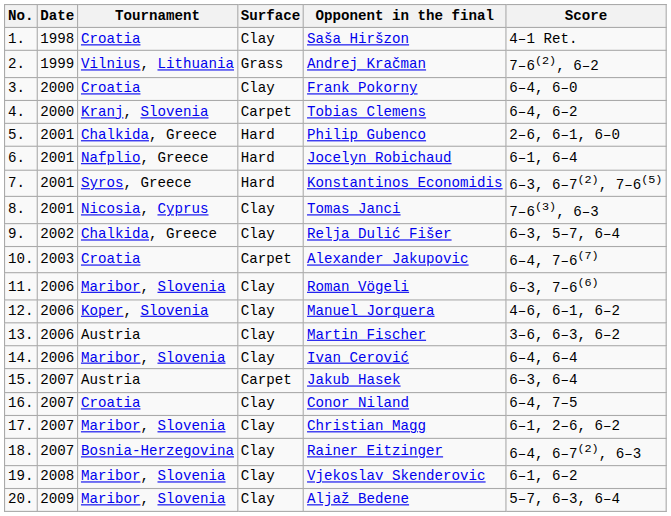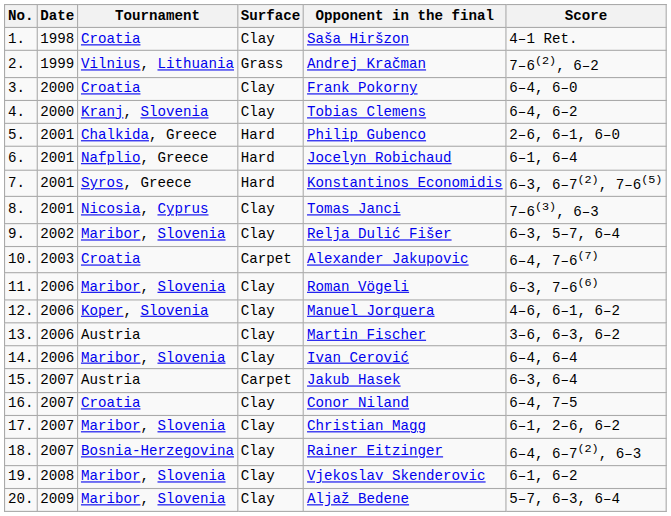 <table class="wikitable">
 <tr>
 <th>No.</th>
 <th>Date</th>
 <th>Tournament</th>
 <th>Surface</th>
 <th>Opponent in the final</th>
 <th>Score</th>
 </tr>
 <tr>
 <td>1.</td>
 <td>1998</td>
 <td><a href='#'>Croatia</a></td>
 <td>Clay</td>
 <td> <a href='#'>Saša Hiršzon</a></td>
 <td>4–1 Ret.</td>
 </tr>
 <tr>
 <td>2.</td>
 <td>1999</td>
 <td><a href='#'>Vilnius</a>, <a href='#'>Lithuania</a></td>
 <td>Grass</td>
 <td> <a href='#'>Andrej Kračman</a></td>
 <td>7–6<sup>(2)</sup>, 6–2</td>
 </tr>
 <tr>
 <td>3.</td>
 <td>2000</td>
 <td><a href='#'>Croatia</a></td>
 <td>Clay</td>
 <td> <a href='#'>Frank Pokorny</a></td>
 <td>6–4, 6–0</td>
 </tr>
 <tr>
 <td>4.</td>
 <td>2000</td>
 <td><a href='#'>Kranj</a>, <a href='#'>Slovenia</a></td>
-<td>Carpet</td>
+<td>Clay</td>
 <td> <a href='#'>Tobias Clemens</a></td>
 <td>6–4, 6–2</td>
 </tr>
 <tr>
 <td>5.</td>
 <td>2001</td>
 <td><a href='#'>Chalkida</a>, Greece</td>
 <td>Hard</td>
 <td> <a href='#'>Philip Gubenco</a></td>
 <td>2–6, 6–1, 6–0</td>
 </tr>
 <tr>
 <td>6.</td>
 <td>2001</td>
 <td><a href='#'>Nafplio</a>, Greece</td>
 <td>Hard</td>
 <td> <a href='#'>Jocelyn Robichaud</a></td>
 <td>6–1, 6–4</td>
 </tr>
 <tr>
 <td>7.</td>
 <td>2001</td>
 <td><a href='#'>Syros</a>, Greece</td>
 <td>Hard</td>
 <td> <a href='#'>Konstantinos Economidis</a></td>
 <td>6–3, 6–7<sup>(2)</sup>, 7–6<sup>(5)</sup></td>
 </tr>
 <tr>
 <td>8.</td>
 <td>2001</td>
 <td><a href='#'>Nicosia</a>, <a href='#'>Cyprus</a></td>
 <td>Clay</td>
 <td> <a href='#'>Tomas Janci</a></td>
 <td>7–6<sup>(3)</sup>, 6–3</td>
 </tr>
 <tr>
 <td>9.</td>
 <td>2002</td>
-<td><a href='#'>Chalkida</a>, Greece</td>
+<td><a href='#'>Maribor</a>, <a href='#'>Slovenia</a></td>
 <td>Clay</td>
 <td> <a href='#'>Relja Dulić Fišer</a></td>
 <td>6–3, 5–7, 6–4</td>
 </tr>
 <tr>
 <td>10.</td>
 <td>2003</td>
 <td><a href='#'>Croatia</a></td>
 <td>Carpet</td>
 <td> <a href='#'>Alexander Jakupovic</a></td>
 <td>6–4, 7–6<sup>(7)</sup></td>
 </tr>
 <tr>
 <td>11.</td>
 <td>2006</td>
 <td><a href='#'>Maribor</a>, <a href='#'>Slovenia</a></td>
 <td>Clay</td>
 <td> <a href='#'>Roman Vögeli</a></td>
 <td>6–3, 7–6<sup>(6)</sup></td>
 </tr>
 <tr>
 <td>12.</td>
 <td>2006</td>
 <td><a href='#'>Koper</a>, <a href='#'>Slovenia</a></td>
 <td>Clay</td>
 <td> <a href='#'>Manuel Jorquera</a></td>
 <td>4–6, 6–1, 6–2</td>
 </tr>
 <tr>
 <td>13.</td>
 <td>2006</td>
 <td>Austria</td>
 <td>Clay</td>
 <td> <a href='#'>Martin Fischer</a></td>
 <td>3–6, 6–3, 6–2</td>
 </tr>
 <tr>
 <td>14.</td>
 <td>2006</td>
 <td><a href='#'>Maribor</a>, <a href='#'>Slovenia</a></td>
 <td>Clay</td>
 <td> <a href='#'>Ivan Cerović</a></td>
 <td>6–4, 6–4</td>
 </tr>
 <tr>
 <td>15.</td>
 <td>2007</td>
 <td>Austria</td>
 <td>Carpet</td>
 <td> <a href='#'>Jakub Hasek</a></td>
 <td>6–3, 6–4</td>
 </tr>
 <tr>
 <td>16.</td>
 <td>2007</td>
 <td><a href='#'>Croatia</a></td>
 <td>Clay</td>
 <td> <a href='#'>Conor Niland</a></td>
 <td>6–4, 7–5</td>
 </tr>
 <tr>
 <td>17.</td>
 <td>2007</td>
 <td><a href='#'>Maribor</a>, <a href='#'>Slovenia</a></td>
 <td>Clay</td>
 <td> <a href='#'>Christian Magg</a></td>
 <td>6–1, 2–6, 6–2</td>
 </tr>
 <tr>
 <td>18.</td>
 <td>2007</td>
 <td><a href='#'>Bosnia-Herzegovina</a></td>
 <td>Clay</td>
 <td> <a href='#'>Rainer Eitzinger</a></td>
 <td>6–4, 6–7<sup>(2)</sup>, 6–3</td>
 </tr>
 <tr>
 <td>19.</td>
 <td>2008</td>
 <td><a href='#'>Maribor</a>, <a href='#'>Slovenia</a></td>
 <td>Clay</td>
 <td> <a href='#'>Vjekoslav Skenderovic</a></td>
 <td>6–1, 6–2</td>
 </tr>
 <tr>
 <td>20.</td>
 <td>2009</td>
 <td><a href='#'>Maribor</a>, <a href='#'>Slovenia</a></td>
 <td>Clay</td>
 <td> <a href='#'>Aljaž Bedene</a></td>
 <td>5–7, 6–3, 6–4</td>
 </tr>
 </table>
